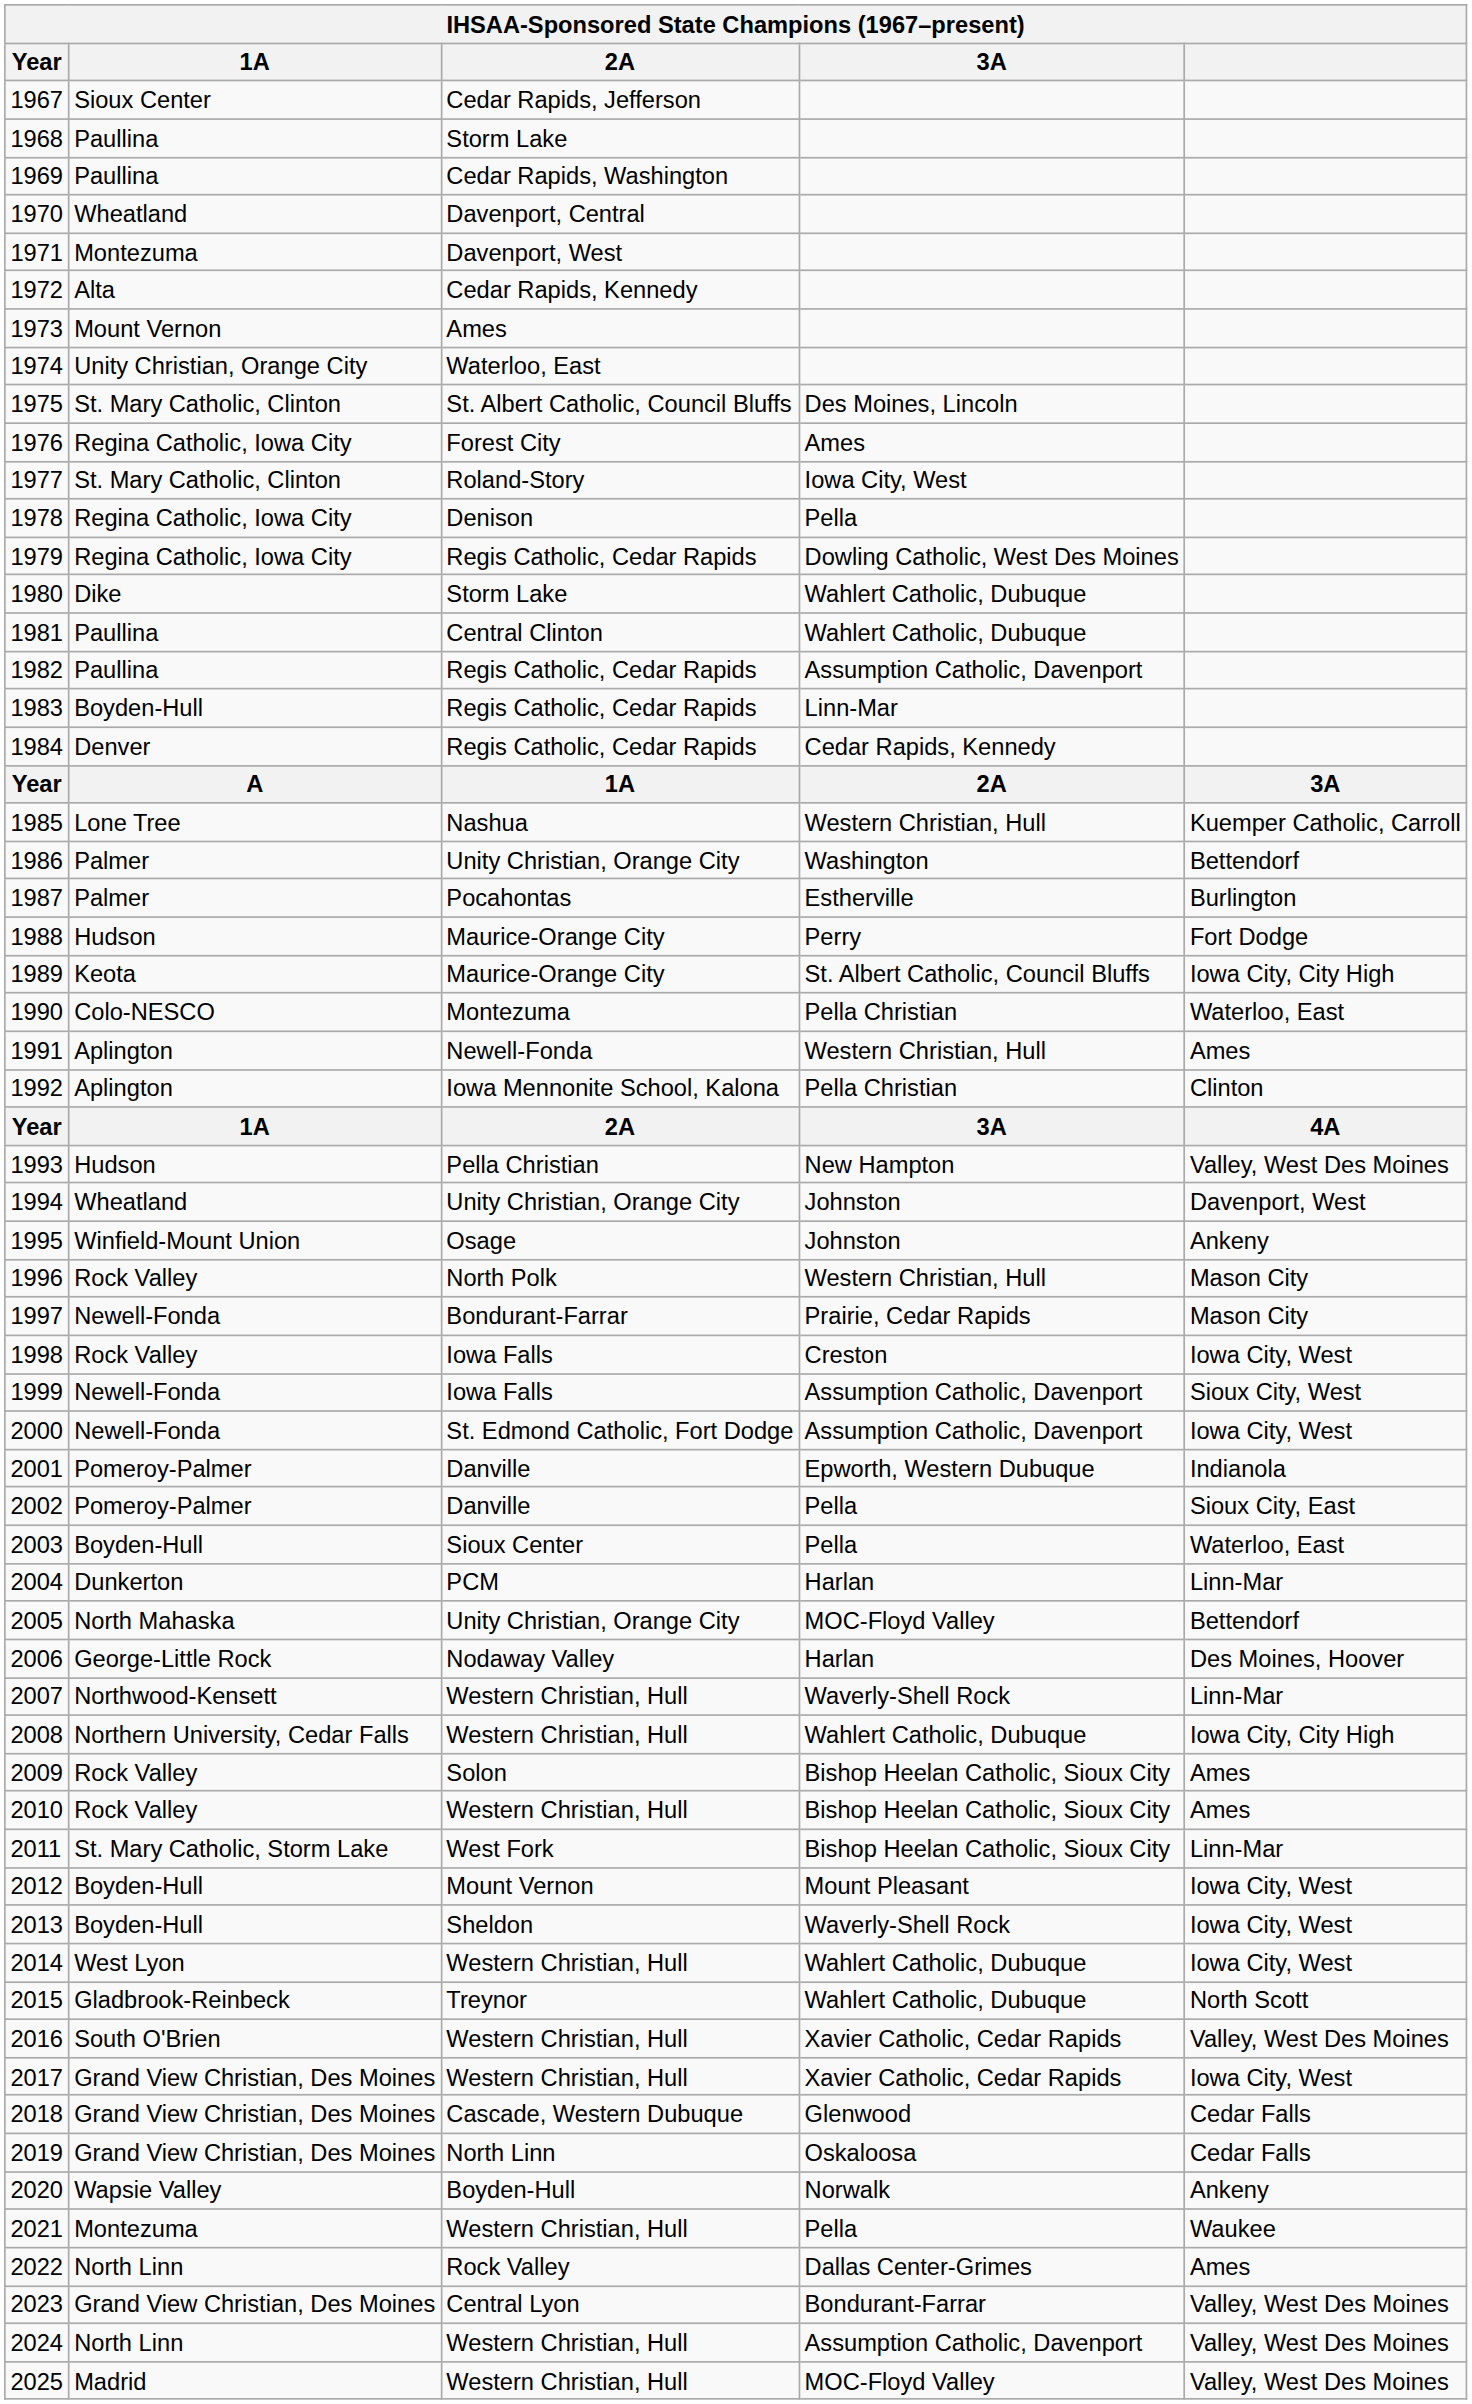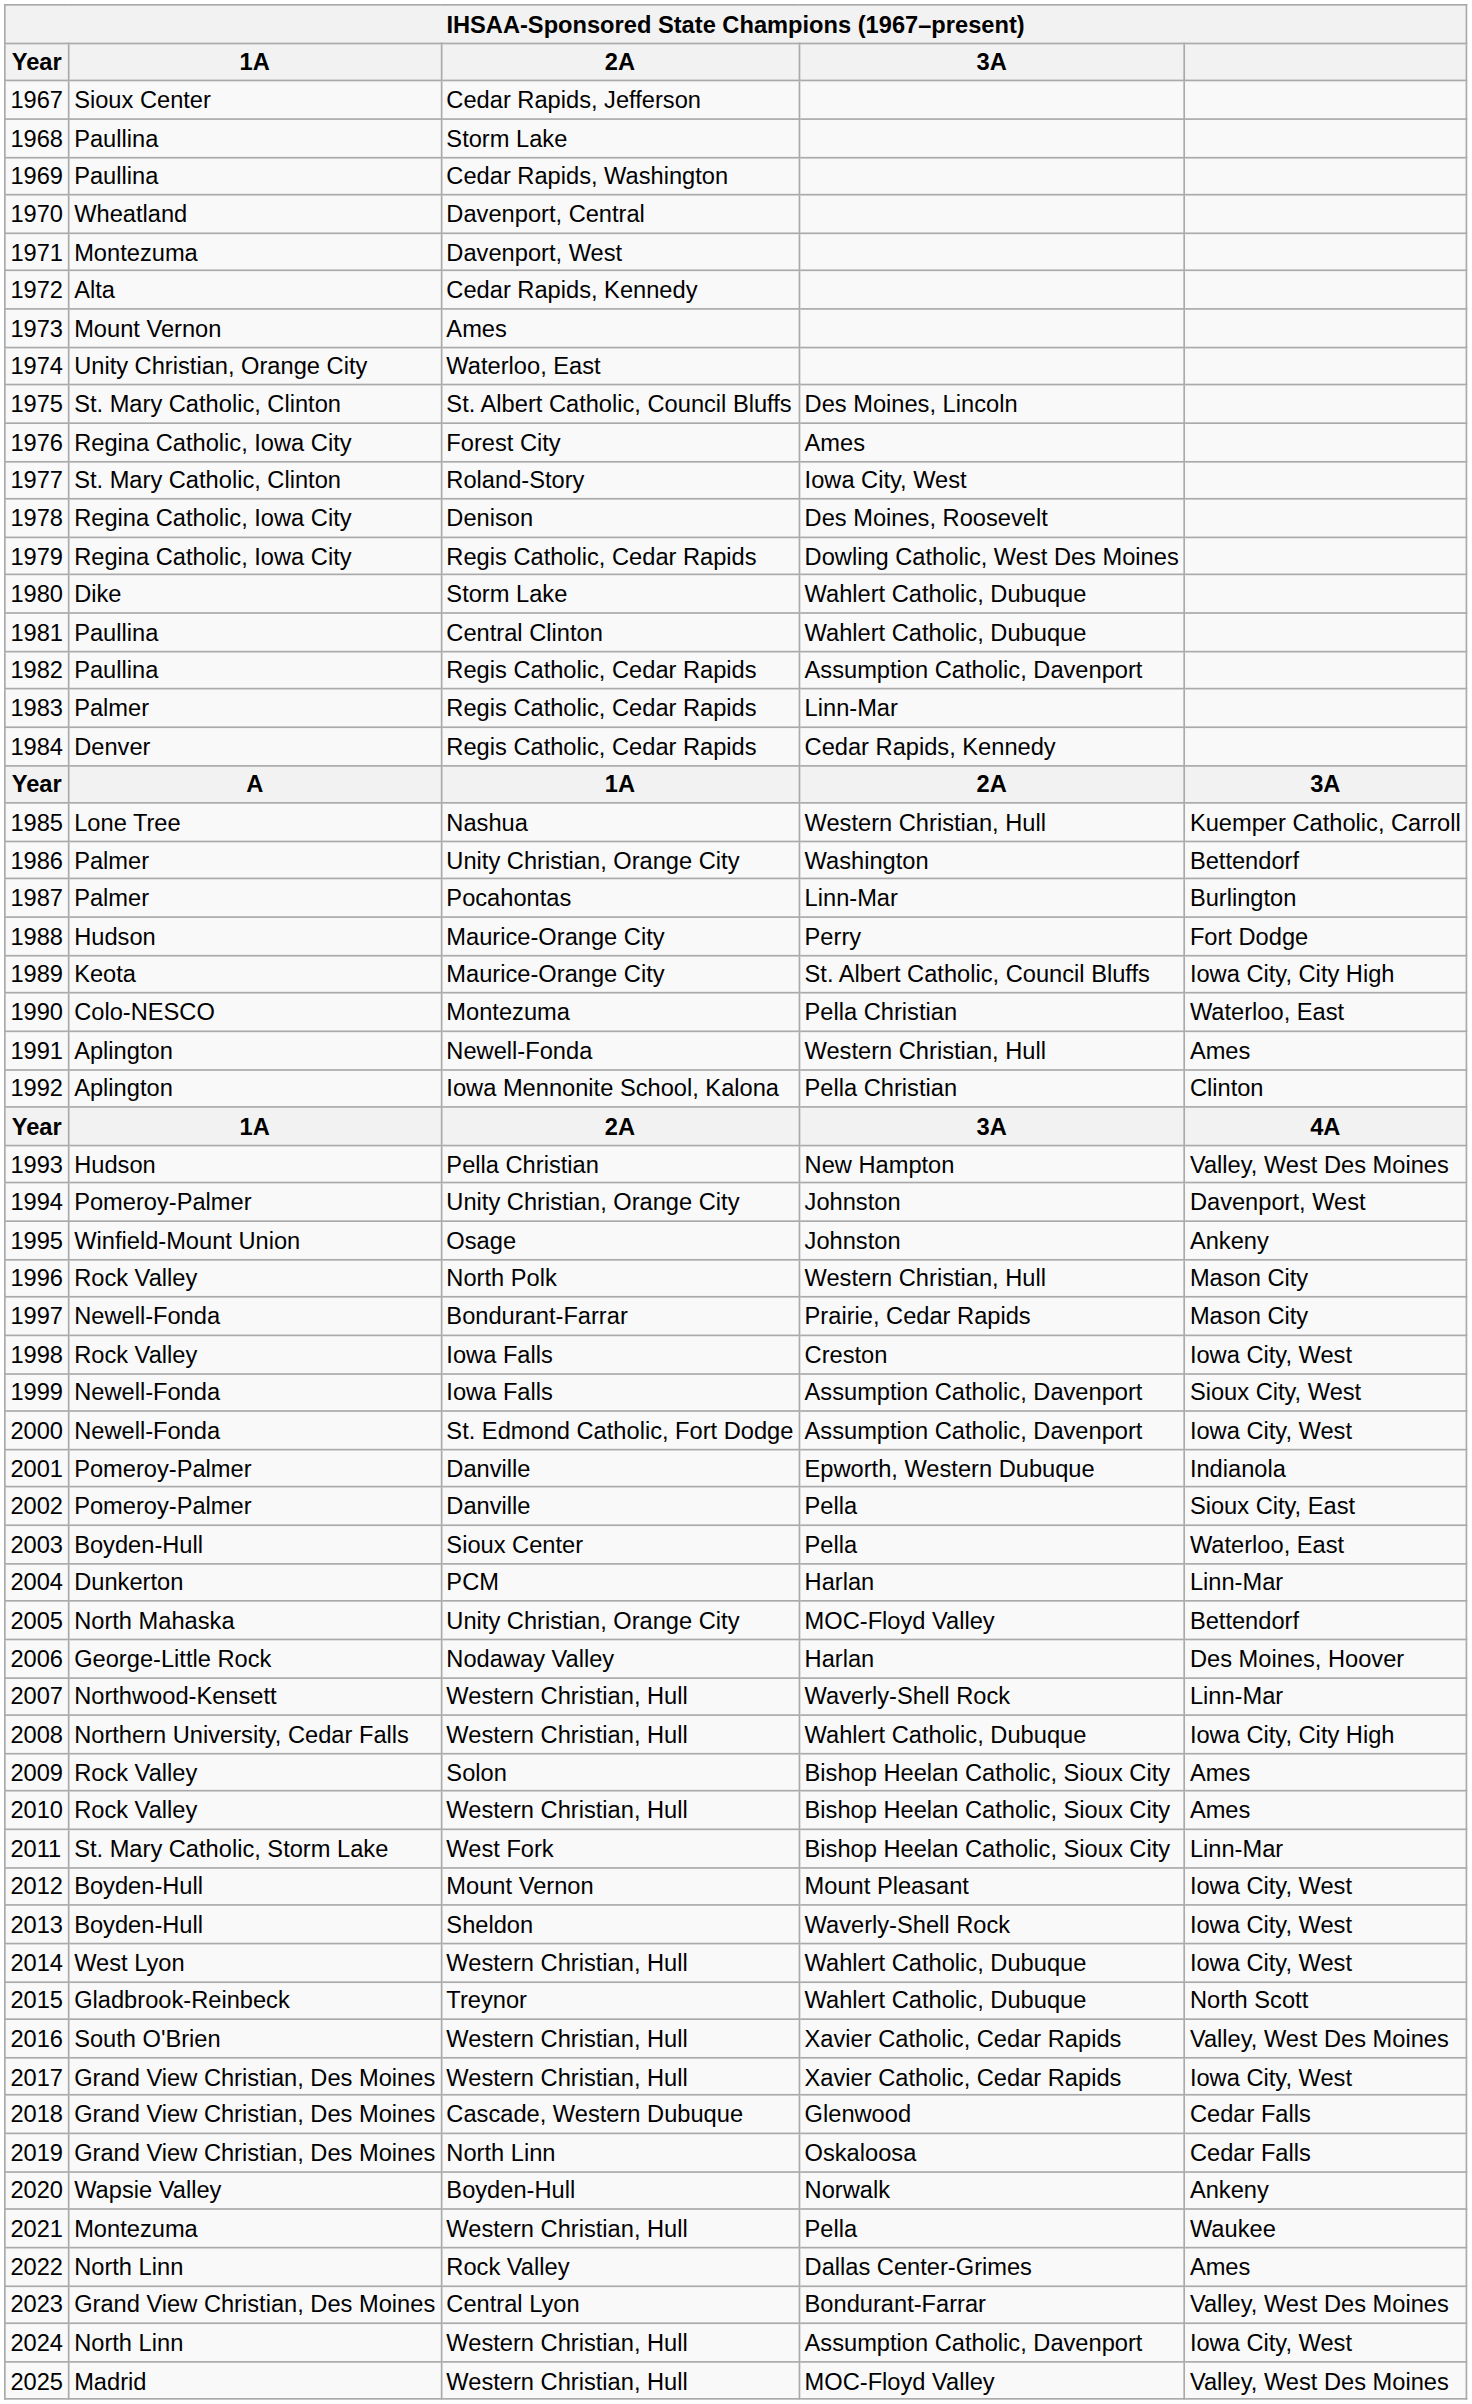 <table class="wikitable collapsible collapsed" style="font-size:88%; min-width:40em">
 <tr>
 <th colspan=5>IHSAA-Sponsored State Champions (1967–present)</th>
 </tr>
 <tr>
 <th>Year</th>
 <th>1A</th>
 <th>2A</th>
 <th>3A</th>
 <th></th>
 </tr>
 <tr>
 <td>1967</td>
 <td>Sioux Center</td>
 <td>Cedar Rapids, Jefferson</td>
 <td></td>
 <td></td>
 </tr>
 <tr>
 <td>1968</td>
 <td>Paullina</td>
 <td>Storm Lake</td>
 <td></td>
 <td></td>
 </tr>
 <tr>
 <td>1969</td>
 <td>Paullina</td>
 <td>Cedar Rapids, Washington</td>
 <td></td>
 <td></td>
 </tr>
 <tr>
 <td>1970</td>
 <td>Wheatland</td>
 <td>Davenport, Central</td>
 <td></td>
 <td></td>
 </tr>
 <tr>
 <td>1971</td>
 <td>Montezuma</td>
 <td>Davenport, West</td>
 <td></td>
 <td></td>
 </tr>
 <tr>
 <td>1972</td>
 <td>Alta</td>
 <td>Cedar Rapids, Kennedy</td>
 <td></td>
 <td></td>
 </tr>
 <tr>
 <td>1973</td>
 <td>Mount Vernon</td>
 <td>Ames</td>
 <td></td>
 <td></td>
 </tr>
 <tr>
 <td>1974</td>
 <td>Unity Christian, Orange City</td>
 <td>Waterloo, East</td>
 <td></td>
 <td></td>
 </tr>
 <tr>
 <td>1975</td>
 <td>St. Mary Catholic, Clinton</td>
 <td>St. Albert Catholic, Council Bluffs</td>
 <td>Des Moines, Lincoln</td>
 <td></td>
 </tr>
 <tr>
 <td>1976</td>
 <td>Regina Catholic, Iowa City</td>
 <td>Forest City</td>
 <td>Ames</td>
 <td></td>
 </tr>
 <tr>
 <td>1977</td>
 <td>St. Mary Catholic, Clinton</td>
 <td>Roland-Story</td>
 <td>Iowa City, West</td>
 <td></td>
 </tr>
 <tr>
 <td>1978</td>
 <td>Regina Catholic, Iowa City</td>
 <td>Denison</td>
-<td>Pella</td>
+<td>Des Moines, Roosevelt</td>
 <td></td>
 </tr>
 <tr>
 <td>1979</td>
 <td>Regina Catholic, Iowa City</td>
 <td>Regis Catholic, Cedar Rapids</td>
 <td>Dowling Catholic, West Des Moines</td>
 <td></td>
 </tr>
 <tr>
 <td>1980</td>
 <td>Dike</td>
 <td>Storm Lake</td>
 <td>Wahlert Catholic, Dubuque</td>
 <td></td>
 </tr>
 <tr>
 <td>1981</td>
 <td>Paullina</td>
 <td>Central Clinton</td>
 <td>Wahlert Catholic, Dubuque</td>
 <td></td>
 </tr>
 <tr>
 <td>1982</td>
 <td>Paullina</td>
 <td>Regis Catholic, Cedar Rapids</td>
 <td>Assumption Catholic, Davenport</td>
 <td></td>
 </tr>
 <tr>
 <td>1983</td>
-<td>Boyden-Hull</td>
+<td>Palmer</td>
 <td>Regis Catholic, Cedar Rapids</td>
 <td>Linn-Mar</td>
 <td></td>
 </tr>
 <tr>
 <td>1984</td>
 <td>Denver</td>
 <td>Regis Catholic, Cedar Rapids</td>
 <td>Cedar Rapids, Kennedy</td>
 <td></td>
 </tr>
 <tr>
 <th>Year</th>
 <th>A</th>
 <th>1A</th>
 <th>2A</th>
 <th>3A</th>
 </tr>
 <tr>
 <td>1985</td>
 <td>Lone Tree</td>
 <td>Nashua</td>
 <td>Western Christian, Hull</td>
 <td>Kuemper Catholic, Carroll</td>
 </tr>
 <tr>
 <td>1986</td>
 <td>Palmer</td>
 <td>Unity Christian, Orange City</td>
 <td>Washington</td>
 <td>Bettendorf</td>
 </tr>
 <tr>
 <td>1987</td>
 <td>Palmer</td>
 <td>Pocahontas</td>
-<td>Estherville</td>
+<td>Linn-Mar</td>
 <td>Burlington</td>
 </tr>
 <tr>
 <td>1988</td>
 <td>Hudson</td>
 <td>Maurice-Orange City</td>
 <td>Perry</td>
 <td>Fort Dodge</td>
 </tr>
 <tr>
 <td>1989</td>
 <td>Keota</td>
 <td>Maurice-Orange City</td>
 <td>St. Albert Catholic, Council Bluffs</td>
 <td>Iowa City, City High</td>
 </tr>
 <tr>
 <td>1990</td>
 <td>Colo-NESCO</td>
 <td>Montezuma</td>
 <td>Pella Christian</td>
 <td>Waterloo, East</td>
 </tr>
 <tr>
 <td>1991</td>
 <td>Aplington</td>
 <td>Newell-Fonda</td>
 <td>Western Christian, Hull</td>
 <td>Ames</td>
 </tr>
 <tr>
 <td>1992</td>
 <td>Aplington</td>
 <td>Iowa Mennonite School, Kalona</td>
 <td>Pella Christian</td>
 <td>Clinton</td>
 </tr>
 <tr>
 <th>Year</th>
 <th>1A</th>
 <th>2A</th>
 <th>3A</th>
 <th>4A</th>
 </tr>
 <tr>
 <td>1993</td>
 <td>Hudson</td>
 <td>Pella Christian</td>
 <td>New Hampton</td>
 <td>Valley, West Des Moines</td>
 </tr>
 <tr>
 <td>1994</td>
-<td>Wheatland</td>
+<td>Pomeroy-Palmer</td>
 <td>Unity Christian, Orange City</td>
 <td>Johnston</td>
 <td>Davenport, West</td>
 </tr>
 <tr>
 <td>1995</td>
 <td>Winfield-Mount Union</td>
 <td>Osage</td>
 <td>Johnston</td>
 <td>Ankeny</td>
 </tr>
 <tr>
 <td>1996</td>
 <td>Rock Valley</td>
 <td>North Polk</td>
 <td>Western Christian, Hull</td>
 <td>Mason City</td>
 </tr>
 <tr>
 <td>1997</td>
 <td>Newell-Fonda</td>
 <td>Bondurant-Farrar</td>
 <td>Prairie, Cedar Rapids</td>
 <td>Mason City</td>
 </tr>
 <tr>
 <td>1998</td>
 <td>Rock Valley</td>
 <td>Iowa Falls</td>
 <td>Creston</td>
 <td>Iowa City, West</td>
 </tr>
 <tr>
 <td>1999</td>
 <td>Newell-Fonda</td>
 <td>Iowa Falls</td>
 <td>Assumption Catholic, Davenport</td>
 <td>Sioux City, West</td>
 </tr>
 <tr>
 <td>2000</td>
 <td>Newell-Fonda</td>
 <td>St. Edmond Catholic, Fort Dodge</td>
 <td>Assumption Catholic, Davenport</td>
 <td>Iowa City, West</td>
 </tr>
 <tr>
 <td>2001</td>
 <td>Pomeroy-Palmer</td>
 <td>Danville</td>
 <td>Epworth, Western Dubuque</td>
 <td>Indianola</td>
 </tr>
 <tr>
 <td>2002</td>
 <td>Pomeroy-Palmer</td>
 <td>Danville</td>
 <td>Pella</td>
 <td>Sioux City, East</td>
 </tr>
 <tr>
 <td>2003</td>
 <td>Boyden-Hull</td>
 <td>Sioux Center</td>
 <td>Pella</td>
 <td>Waterloo, East</td>
 </tr>
 <tr>
 <td>2004</td>
 <td>Dunkerton</td>
 <td>PCM</td>
 <td>Harlan</td>
 <td>Linn-Mar</td>
 </tr>
 <tr>
 <td>2005</td>
 <td>North Mahaska</td>
 <td>Unity Christian, Orange City</td>
 <td>MOC-Floyd Valley</td>
 <td>Bettendorf</td>
 </tr>
 <tr>
 <td>2006</td>
 <td>George-Little Rock</td>
 <td>Nodaway Valley</td>
 <td>Harlan</td>
 <td>Des Moines, Hoover</td>
 </tr>
 <tr>
 <td>2007</td>
 <td>Northwood-Kensett</td>
 <td>Western Christian, Hull</td>
 <td>Waverly-Shell Rock</td>
 <td>Linn-Mar</td>
 </tr>
 <tr>
 <td>2008</td>
 <td>Northern University, Cedar Falls</td>
 <td>Western Christian, Hull</td>
 <td>Wahlert Catholic, Dubuque</td>
 <td>Iowa City, City High</td>
 </tr>
 <tr>
 <td>2009</td>
 <td>Rock Valley</td>
 <td>Solon</td>
 <td>Bishop Heelan Catholic, Sioux City</td>
 <td>Ames</td>
 </tr>
 <tr>
 <td>2010</td>
 <td>Rock Valley</td>
 <td>Western Christian, Hull</td>
 <td>Bishop Heelan Catholic, Sioux City</td>
 <td>Ames</td>
 </tr>
 <tr>
 <td>2011</td>
 <td>St. Mary Catholic, Storm Lake</td>
 <td>West Fork</td>
 <td>Bishop Heelan Catholic, Sioux City</td>
 <td>Linn-Mar</td>
 </tr>
 <tr>
 <td>2012</td>
 <td>Boyden-Hull</td>
 <td>Mount Vernon</td>
 <td>Mount Pleasant</td>
 <td>Iowa City, West</td>
 </tr>
 <tr>
 <td>2013</td>
 <td>Boyden-Hull</td>
 <td>Sheldon</td>
 <td>Waverly-Shell Rock</td>
 <td>Iowa City, West</td>
 </tr>
 <tr>
 <td>2014</td>
 <td>West Lyon</td>
 <td>Western Christian, Hull</td>
 <td>Wahlert Catholic, Dubuque</td>
 <td>Iowa City, West</td>
 </tr>
 <tr>
 <td>2015</td>
 <td>Gladbrook-Reinbeck</td>
 <td>Treynor</td>
 <td>Wahlert Catholic, Dubuque</td>
 <td>North Scott</td>
 </tr>
 <tr>
 <td>2016</td>
 <td>South O'Brien</td>
 <td>Western Christian, Hull</td>
 <td>Xavier Catholic, Cedar Rapids</td>
 <td>Valley, West Des Moines</td>
 </tr>
 <tr>
 <td>2017</td>
 <td>Grand View Christian, Des Moines</td>
 <td>Western Christian, Hull</td>
 <td>Xavier Catholic, Cedar Rapids</td>
 <td>Iowa City, West</td>
 </tr>
 <tr>
 <td>2018</td>
 <td>Grand View Christian, Des Moines</td>
 <td>Cascade, Western Dubuque</td>
 <td>Glenwood</td>
 <td>Cedar Falls</td>
 </tr>
 <tr>
 <td>2019</td>
 <td>Grand View Christian, Des Moines</td>
 <td>North Linn</td>
 <td>Oskaloosa</td>
 <td>Cedar Falls</td>
 </tr>
 <tr>
 <td>2020</td>
 <td>Wapsie Valley</td>
 <td>Boyden-Hull</td>
 <td>Norwalk</td>
 <td>Ankeny</td>
 </tr>
 <tr>
 <td>2021</td>
 <td>Montezuma</td>
 <td>Western Christian, Hull</td>
 <td>Pella</td>
 <td>Waukee</td>
 </tr>
 <tr>
 <td>2022</td>
 <td>North Linn</td>
 <td>Rock Valley</td>
 <td>Dallas Center-Grimes</td>
 <td>Ames</td>
 </tr>
 <tr>
 <td>2023</td>
 <td>Grand View Christian, Des Moines</td>
 <td>Central Lyon</td>
 <td>Bondurant-Farrar</td>
 <td>Valley, West Des Moines</td>
 </tr>
 <tr>
 <td>2024</td>
 <td>North Linn</td>
 <td>Western Christian, Hull</td>
 <td>Assumption Catholic, Davenport</td>
-<td>Valley, West Des Moines</td>
+<td>Iowa City, West</td>
 </tr>
 <tr>
 <td>2025</td>
 <td>Madrid</td>
 <td>Western Christian, Hull</td>
 <td>MOC-Floyd Valley</td>
 <td>Valley, West Des Moines</td>
 </tr>
 </table>
